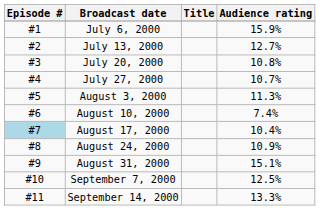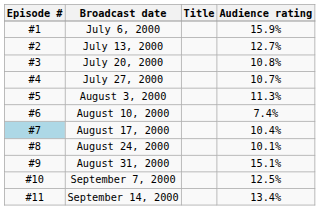 <table class=wikitable border="1">
 <tr>
 <th>Episode #</th>
 <th>Broadcast date</th>
 <th>Title</th>
 <th>Audience rating</th>
 </tr>
 <tr>
 </tr>
 <tr align=center>
 <td>#1</td>
 <td>July 6, 2000</td>
 <td></td>
 <td>15.9%</td>
 </tr>
 <tr align=center>
 <td>#2</td>
 <td>July 13, 2000</td>
 <td></td>
 <td>12.7%</td>
 </tr>
 <tr align=center>
 <td>#3</td>
 <td>July 20, 2000</td>
 <td></td>
 <td>10.8%</td>
 </tr>
 <tr align=center>
 <td>#4</td>
 <td>July 27, 2000</td>
 <td></td>
 <td>10.7%</td>
 </tr>
 <tr align=center>
 <td>#5</td>
 <td>August 3, 2000</td>
 <td></td>
 <td>11.3%</td>
 </tr>
 <tr align=center>
 <td>#6</td>
 <td>August 10, 2000</td>
 <td></td>
 <td>7.4%</td>
 </tr>
 <tr align=center>
 <td style="background: lightblue;">#7</td>
 <td>August 17, 2000</td>
 <td></td>
 <td>10.4%</td>
 </tr>
 <tr align=center>
 <td>#8</td>
 <td>August 24, 2000</td>
 <td></td>
-<td>10.9%</td>
+<td>10.1%</td>
 </tr>
 <tr align=center>
 <td>#9</td>
 <td>August 31, 2000</td>
 <td></td>
 <td>15.1%</td>
 </tr>
 <tr align=center>
 <td>#10</td>
 <td>September 7, 2000</td>
 <td></td>
 <td>12.5%</td>
 </tr>
 <tr align=center>
 <td>#11</td>
 <td>September 14, 2000</td>
 <td></td>
-<td>13.3%</td>
+<td>13.4%</td>
 </tr>
 </table>
